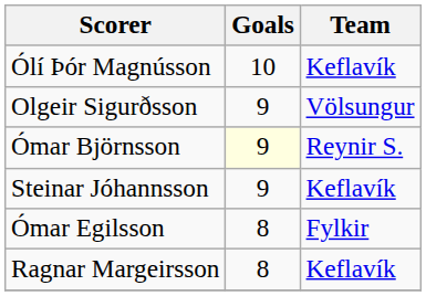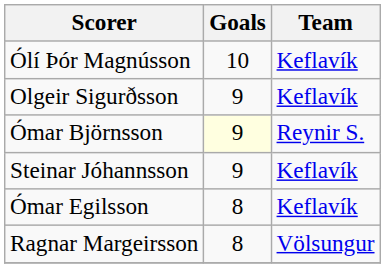 <table class="wikitable">
 <tr>
 <th>Scorer</th>
 <th>Goals</th>
 <th>Team</th>
 </tr>
 <tr>
 <td> Ólí Þór Magnússon</td>
 <td align=center>10</td>
 <td><a href='#'>Keflavík</a></td>
 </tr>
 <tr>
 <td> Olgeir Sigurðsson</td>
 <td align=center>9</td>
-<td><a href='#'>Völsungur</a></td>
+<td><a href='#'>Keflavík</a></td>
 </tr>
 <tr>
 <td> Ómar Björnsson</td>
 <td align=center style="background: lightyellow;">9</td>
 <td><a href='#'>Reynir S.</a></td>
 </tr>
 <tr>
 <td> Steinar Jóhannsson</td>
 <td align=center>9</td>
 <td><a href='#'>Keflavík</a></td>
 </tr>
 <tr>
 <td> Ómar Egilsson</td>
 <td align=center>8</td>
-<td><a href='#'>Fylkir</a></td>
+<td><a href='#'>Keflavík</a></td>
 </tr>
 <tr>
 <td> Ragnar Margeirsson</td>
 <td align=center>8</td>
-<td><a href='#'>Keflavík</a></td>
+<td><a href='#'>Völsungur</a></td>
 </tr>
 <tr>
 </tr>
 </table>
